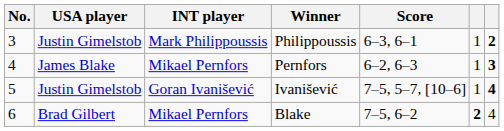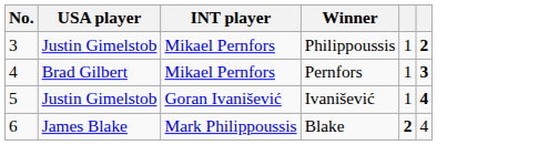 <table class="wikitable">
 <tr>
 <th>No.</th>
 <th>USA player</th>
 <th>INT player</th>
 <th>Winner</th>
-<th>Score</th>
 <th></th>
 <th></th>
 </tr>
 <tr>
 <td>3</td>
 <td> <a href='#'>Justin Gimelstob</a></td>
-<td> <a href='#'>Mark Philippoussis</a></td>
+<td> <a href='#'>Mikael Pernfors</a></td>
 <td>Philippoussis</td>
-<td>6–3, 6–1</td>
 <td>1</td>
 <td><strong>2</strong></td>
 </tr>
 <tr>
 <td>4</td>
-<td> <a href='#'>James Blake</a></td>
+<td> <a href='#'>Brad Gilbert</a></td>
 <td> <a href='#'>Mikael Pernfors</a></td>
 <td>Pernfors</td>
-<td>6–2, 6–3</td>
 <td>1</td>
 <td><strong>3</strong></td>
 </tr>
 <tr>
 <td>5</td>
 <td> <a href='#'>Justin Gimelstob</a></td>
 <td> <a href='#'>Goran Ivanišević</a></td>
 <td>Ivanišević</td>
-<td>7–5, 5–7, [10–6]</td>
 <td>1</td>
 <td><strong>4</strong></td>
 </tr>
 <tr>
 <td>6</td>
-<td> <a href='#'>Brad Gilbert</a></td>
-<td> <a href='#'>Mikael Pernfors</a></td>
+<td> <a href='#'>James Blake</a></td>
+<td> <a href='#'>Mark Philippoussis</a></td>
 <td>Blake</td>
-<td>7–5, 6–2</td>
 <td><strong>2</strong></td>
 <td>4</td>
 </tr>
 </table>
